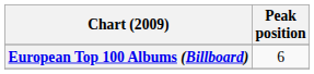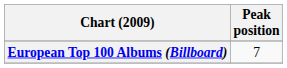 <table class="wikitable sortable plainrowheaders">
 <tr>
 <th>Chart (2009)</th>
 <th>Peak<br>position</th>
 </tr>
 <tr>
 </tr>
 <tr>
 </tr>
 <tr>
 </tr>
 <tr>
 <th scope="row"><a href='#'>European Top 100 Albums</a> <em>(<a href='#'>Billboard</a>)</em></th>
-<td style="text-align:center;">6</td>
+<td style="text-align:center;">7</td>
 </tr>
 <tr>
 </tr>
 <tr>
 </tr>
 <tr>
 </tr>
 <tr>
 </tr>
 <tr>
 </tr>
 <tr>
 </tr>
 <tr>
 </tr>
 <tr>
 </tr>
 <tr>
 </tr>
 <tr>
 </tr>
 <tr>
 </tr>
 </table>
